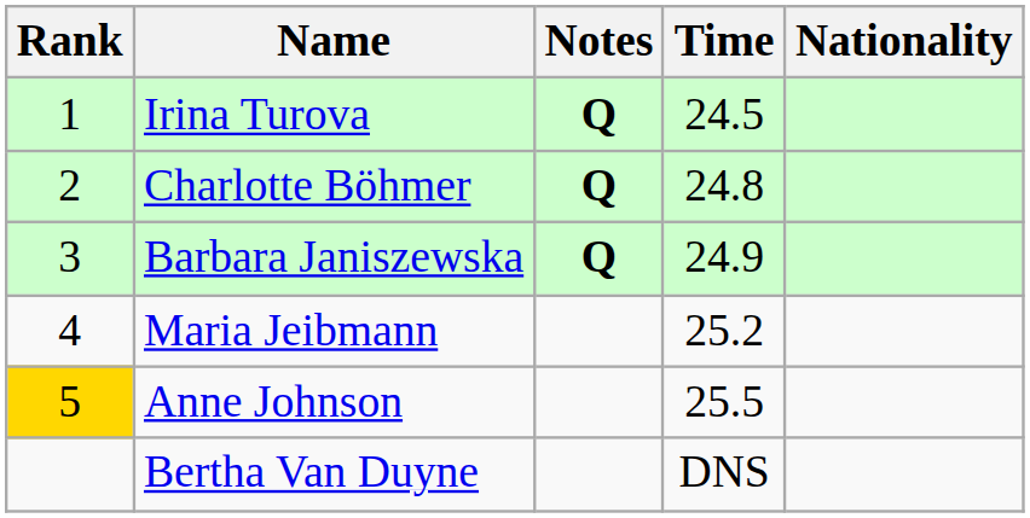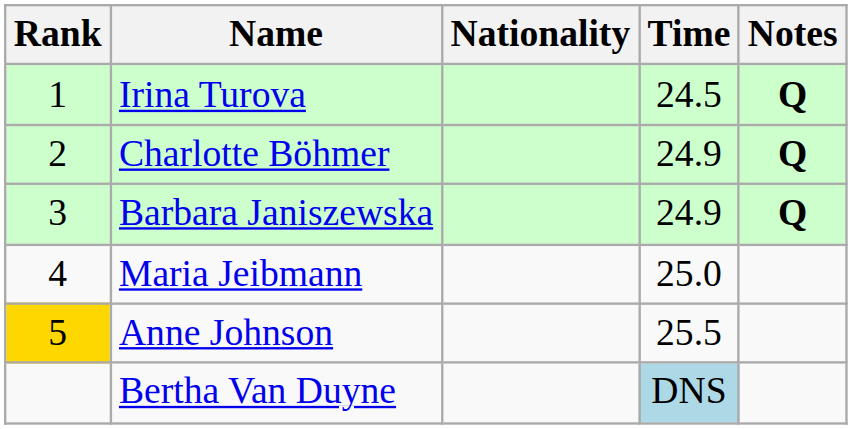 <table class="wikitable sortable" style="text-align:center">
 <tr>
 <th>Rank</th>
 <th>Name</th>
+<th>Nationality</th>
+<th>Time</th>
 <th>Notes</th>
-<th>Time</th>
-<th>Nationality</th>
 </tr>
 <tr bgcolor=ccffcc>
 <td>1</td>
 <td align=left><a href='#'>Irina Turova</a></td>
+<td align=left></td>
+<td>24.5</td>
 <td><strong>Q</strong></td>
-<td>24.5</td>
-<td align=left></td>
 </tr>
 <tr bgcolor=ccffcc>
 <td>2</td>
 <td align=left><a href='#'>Charlotte Böhmer</a></td>
+<td align=left></td>
+<td>24.9</td>
 <td><strong>Q</strong></td>
-<td>24.8</td>
-<td align=left></td>
 </tr>
 <tr bgcolor=ccffcc>
 <td>3</td>
 <td align=left><a href='#'>Barbara Janiszewska</a></td>
+<td align=left></td>
+<td>24.9</td>
 <td><strong>Q</strong></td>
-<td>24.9</td>
-<td align=left></td>
 </tr>
 <tr>
 <td>4</td>
 <td align=left><a href='#'>Maria Jeibmann</a></td>
+<td align=left></td>
+<td>25.0</td>
 <td></td>
-<td>25.2</td>
-<td align=left></td>
 </tr>
 <tr>
 <td style="background: gold;">5</td>
 <td align=left><a href='#'>Anne Johnson</a></td>
+<td align=left></td>
+<td>25.5</td>
 <td></td>
-<td>25.5</td>
-<td align=left></td>
 </tr>
 <tr>
 <td></td>
 <td align=left><a href='#'>Bertha Van Duyne</a></td>
+<td align=left></td>
+<td style="background: lightblue;">DNS</td>
 <td></td>
-<td>DNS</td>
-<td align=left></td>
 </tr>
 </table>
